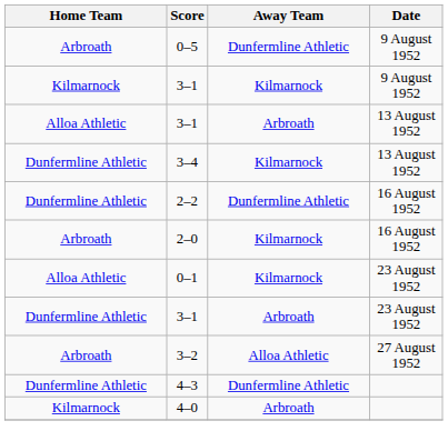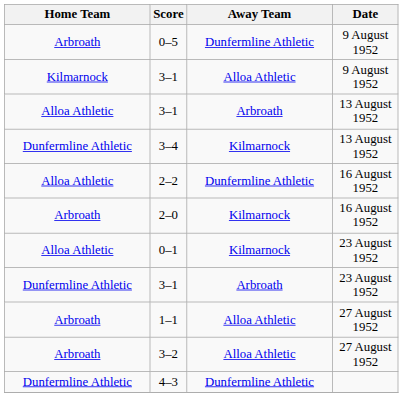 <table class="wikitable" style="text-align:center;">
 <tr>
 <th width=175>Home Team</th>
 <th width=20>Score</th>
 <th width=175>Away Team</th>
 <th width= 75>Date</th>
 </tr>
 <tr>
 <td><a href='#'>Arbroath</a></td>
 <td>0–5</td>
 <td><a href='#'>Dunfermline Athletic</a></td>
 <td>9 August 1952</td>
 </tr>
 <tr>
 <td><a href='#'>Kilmarnock</a></td>
 <td>3–1</td>
-<td><a href='#'>Kilmarnock</a></td>
+<td><a href='#'>Alloa Athletic</a></td>
 <td>9 August 1952</td>
 </tr>
 <tr>
 <td><a href='#'>Alloa Athletic</a></td>
 <td>3–1</td>
 <td><a href='#'>Arbroath</a></td>
 <td>13 August 1952</td>
 </tr>
 <tr>
 <td><a href='#'>Dunfermline Athletic</a></td>
 <td>3–4</td>
 <td><a href='#'>Kilmarnock</a></td>
 <td>13 August 1952</td>
 </tr>
 <tr>
-<td><a href='#'>Dunfermline Athletic</a></td>
+<td><a href='#'>Alloa Athletic</a></td>
 <td>2–2</td>
 <td><a href='#'>Dunfermline Athletic</a></td>
 <td>16 August 1952</td>
 </tr>
 <tr>
 <td><a href='#'>Arbroath</a></td>
 <td>2–0</td>
 <td><a href='#'>Kilmarnock</a></td>
 <td>16 August 1952</td>
 </tr>
 <tr>
 <td><a href='#'>Alloa Athletic</a></td>
 <td>0–1</td>
 <td><a href='#'>Kilmarnock</a></td>
 <td>23 August 1952</td>
 </tr>
 <tr>
 <td><a href='#'>Dunfermline Athletic</a></td>
 <td>3–1</td>
 <td><a href='#'>Arbroath</a></td>
 <td>23 August 1952</td>
 </tr>
 <tr>
 <td><a href='#'>Arbroath</a></td>
+<td>1–1</td>
+<td><a href='#'>Alloa Athletic</a></td>
+<td>27 August 1952</td>
+</tr>
+<tr>
+<td><a href='#'>Arbroath</a></td>
 <td>3–2</td>
 <td><a href='#'>Alloa Athletic</a></td>
 <td>27 August 1952</td>
 </tr>
 <tr>
 <td><a href='#'>Dunfermline Athletic</a></td>
 <td>4–3</td>
 <td><a href='#'>Dunfermline Athletic</a></td>
 <td></td>
 </tr>
 <tr>
-<td><a href='#'>Kilmarnock</a></td>
-<td>4–0</td>
-<td><a href='#'>Arbroath</a></td>
-<td></td>
-</tr>
-<tr>
 </tr>
 </table>
